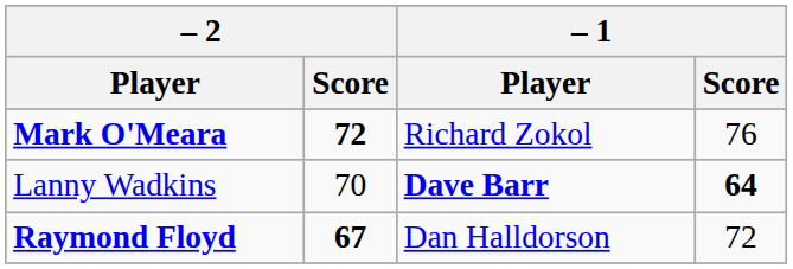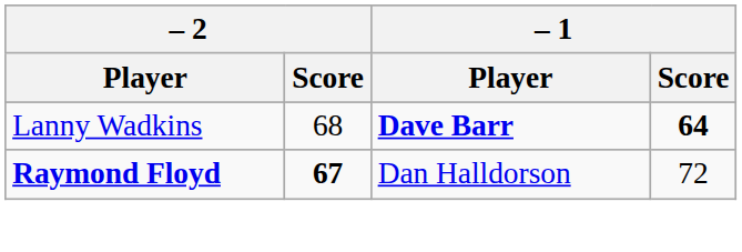 <table class=wikitable>
 <tr>
 <th colspan=2> – 2</th>
 <th colspan=2> – 1</th>
 </tr>
 <tr>
 <th width=140>Player</th>
 <th>Score</th>
 <th width=140>Player</th>
 <th>Score</th>
 </tr>
 <tr>
-<td><strong><a href='#'>Mark O'Meara</a></strong></td>
-<td align=center><strong>72</strong></td>
-<td><a href='#'>Richard Zokol</a></td>
-<td align=center>76</td>
-</tr>
-<tr>
 <td><a href='#'>Lanny Wadkins</a></td>
-<td align=center>70</td>
+<td align=center>68</td>
 <td><strong><a href='#'>Dave Barr</a></strong></td>
 <td align=center><strong>64</strong></td>
 </tr>
 <tr>
 <td><strong><a href='#'>Raymond Floyd</a></strong></td>
 <td align=center><strong>67</strong></td>
 <td><a href='#'>Dan Halldorson</a></td>
 <td align=center>72</td>
 </tr>
 </table>
